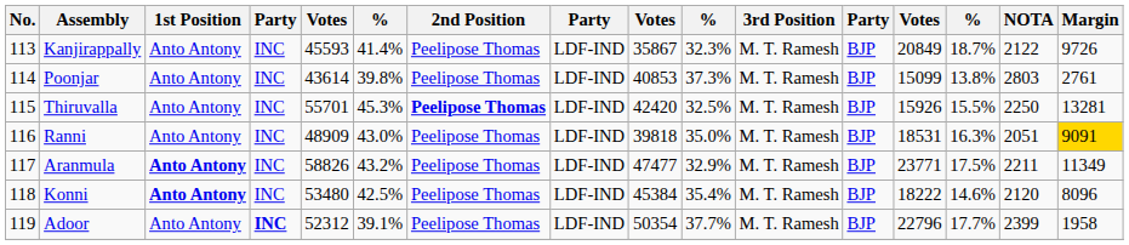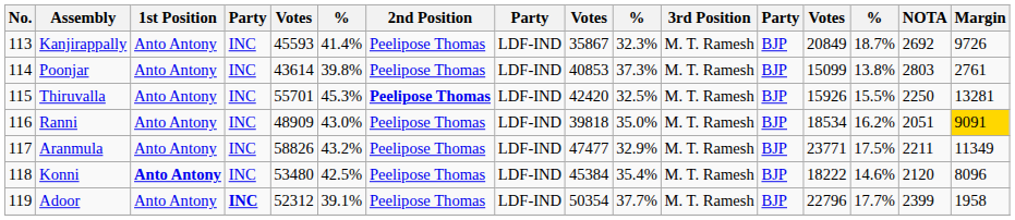 <table class="wikitable sortable" style="font-size:95%;">
 <tr>
 <th>No.</th>
 <th>Assembly</th>
 <th>1st Position</th>
 <th>Party</th>
 <th>Votes</th>
 <th>%</th>
 <th>2nd Position</th>
 <th>Party</th>
 <th>Votes</th>
 <th>%</th>
 <th>3rd Position</th>
 <th>Party</th>
 <th>Votes</th>
 <th>%</th>
 <th>NOTA</th>
 <th>Margin</th>
 </tr>
 <tr>
 <td>113</td>
 <td><a href='#'>Kanjirappally</a></td>
 <td><a href='#'>Anto Antony</a></td>
 <td><a href='#'>INC</a></td>
 <td>45593</td>
 <td>41.4%</td>
 <td><a href='#'>Peelipose Thomas</a></td>
 <td>LDF-IND</td>
 <td>35867</td>
 <td>32.3%</td>
 <td>M. T. Ramesh</td>
 <td><a href='#'>BJP</a></td>
 <td>20849</td>
 <td>18.7%</td>
-<td>2122</td>
+<td>2692</td>
 <td>9726</td>
 </tr>
 <tr>
 <td>114</td>
 <td><a href='#'>Poonjar</a></td>
 <td><a href='#'>Anto Antony</a></td>
 <td><a href='#'>INC</a></td>
 <td>43614</td>
 <td>39.8%</td>
 <td><a href='#'>Peelipose Thomas</a></td>
 <td>LDF-IND</td>
 <td>40853</td>
 <td>37.3%</td>
 <td>M. T. Ramesh</td>
 <td><a href='#'>BJP</a></td>
 <td>15099</td>
 <td>13.8%</td>
 <td>2803</td>
 <td>2761</td>
 </tr>
 <tr>
 <td>115</td>
 <td><a href='#'>Thiruvalla</a></td>
 <td><a href='#'>Anto Antony</a></td>
 <td><a href='#'>INC</a></td>
 <td>55701</td>
 <td>45.3%</td>
 <td><strong><a href='#'>Peelipose Thomas</a></strong></td>
 <td>LDF-IND</td>
 <td>42420</td>
 <td>32.5%</td>
 <td>M. T. Ramesh</td>
 <td><a href='#'>BJP</a></td>
 <td>15926</td>
 <td>15.5%</td>
 <td>2250</td>
 <td>13281</td>
 </tr>
 <tr>
 <td>116</td>
 <td><a href='#'>Ranni</a></td>
 <td><a href='#'>Anto Antony</a></td>
 <td><a href='#'>INC</a></td>
 <td>48909</td>
 <td>43.0%</td>
 <td><a href='#'>Peelipose Thomas</a></td>
 <td>LDF-IND</td>
 <td>39818</td>
 <td>35.0%</td>
 <td>M. T. Ramesh</td>
 <td><a href='#'>BJP</a></td>
-<td>18531</td>
-<td>16.3%</td>
+<td>18534</td>
+<td>16.2%</td>
 <td>2051</td>
 <td style="background: gold;">9091</td>
 </tr>
 <tr>
 <td>117</td>
 <td><a href='#'>Aranmula</a></td>
-<td><strong><a href='#'>Anto Antony</a></strong></td>
+<td><a href='#'>Anto Antony</a></td>
 <td><a href='#'>INC</a></td>
 <td>58826</td>
 <td>43.2%</td>
 <td><a href='#'>Peelipose Thomas</a></td>
 <td>LDF-IND</td>
 <td>47477</td>
 <td>32.9%</td>
 <td>M. T. Ramesh</td>
 <td><a href='#'>BJP</a></td>
 <td>23771</td>
 <td>17.5%</td>
 <td>2211</td>
 <td>11349</td>
 </tr>
 <tr>
 <td>118</td>
 <td><a href='#'>Konni</a></td>
 <td><strong><a href='#'>Anto Antony</a></strong></td>
 <td><a href='#'>INC</a></td>
 <td>53480</td>
 <td>42.5%</td>
 <td><a href='#'>Peelipose Thomas</a></td>
 <td>LDF-IND</td>
 <td>45384</td>
 <td>35.4%</td>
 <td>M. T. Ramesh</td>
 <td><a href='#'>BJP</a></td>
 <td>18222</td>
 <td>14.6%</td>
 <td>2120</td>
 <td>8096</td>
 </tr>
 <tr>
 <td>119</td>
 <td><a href='#'>Adoor</a></td>
 <td><a href='#'>Anto Antony</a></td>
 <td><strong><a href='#'>INC</a></strong></td>
 <td>52312</td>
 <td>39.1%</td>
 <td><a href='#'>Peelipose Thomas</a></td>
 <td>LDF-IND</td>
 <td>50354</td>
 <td>37.7%</td>
 <td>M. T. Ramesh</td>
 <td><a href='#'>BJP</a></td>
 <td>22796</td>
 <td>17.7%</td>
 <td>2399</td>
 <td>1958</td>
 </tr>
 <tr>
 </tr>
 <tr>
 </tr>
 </table>
